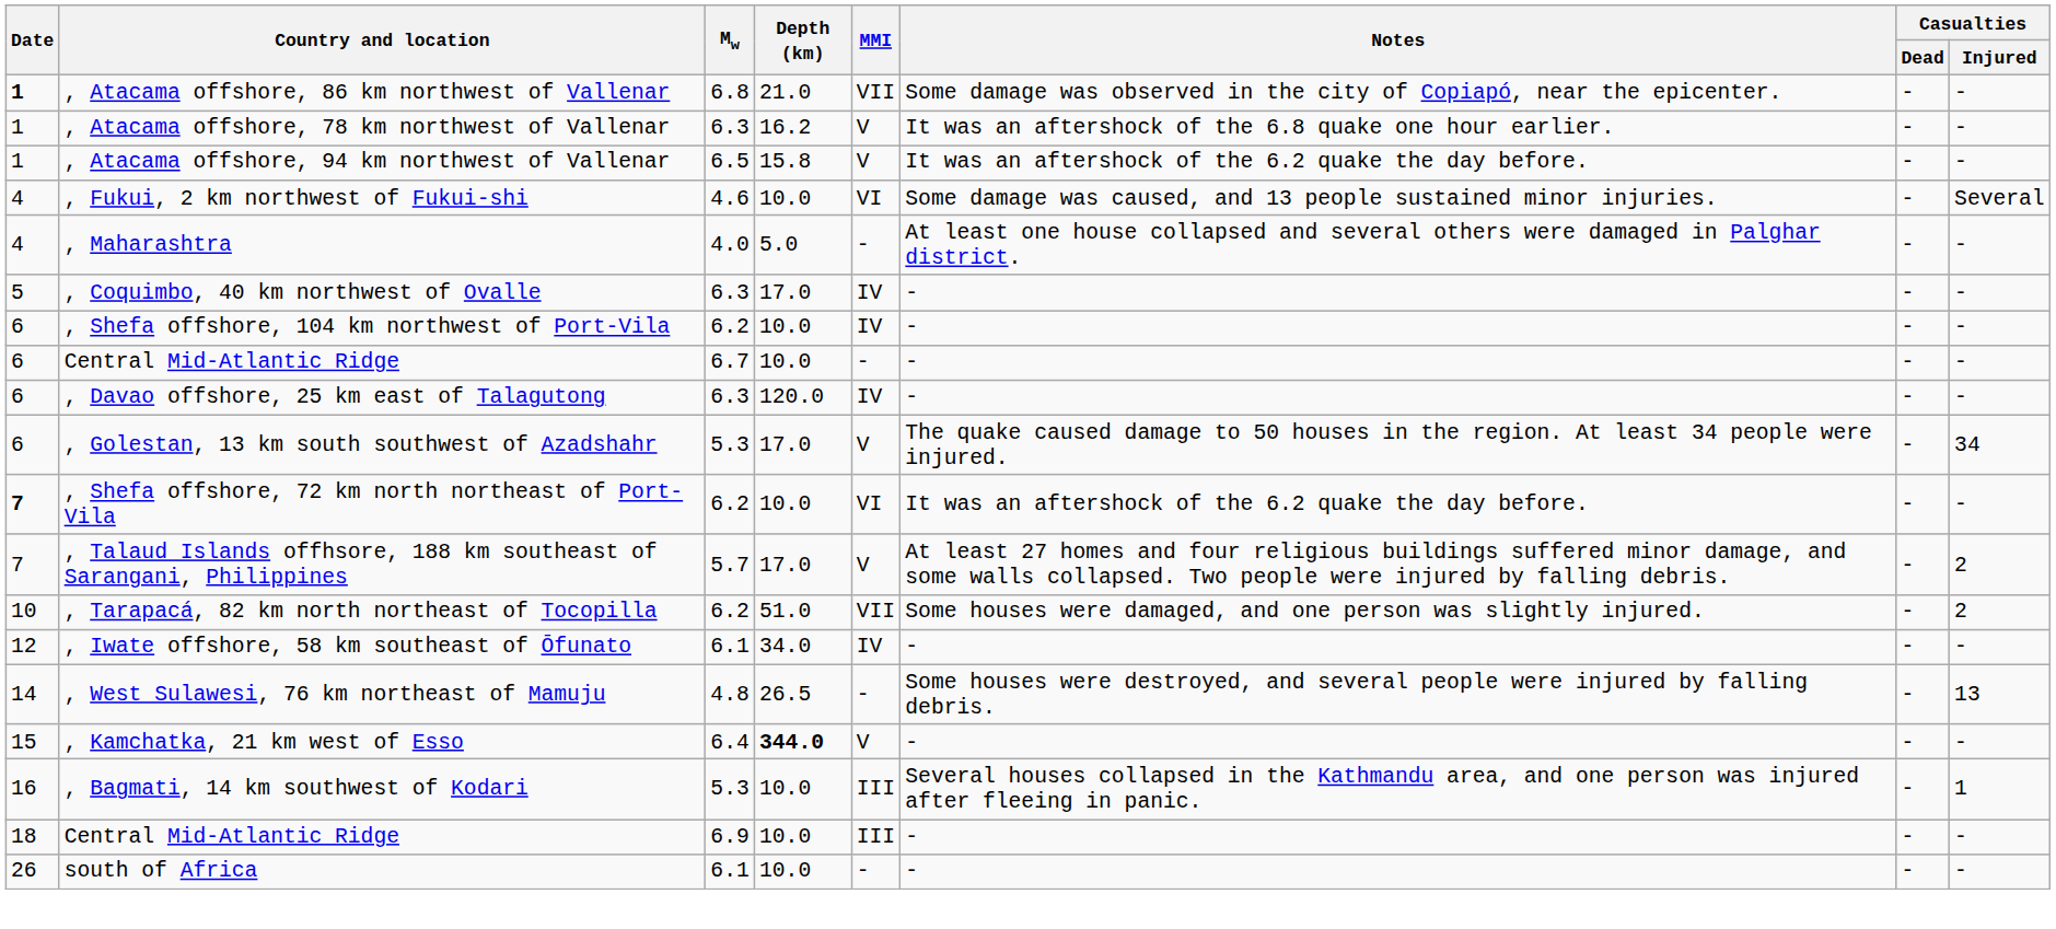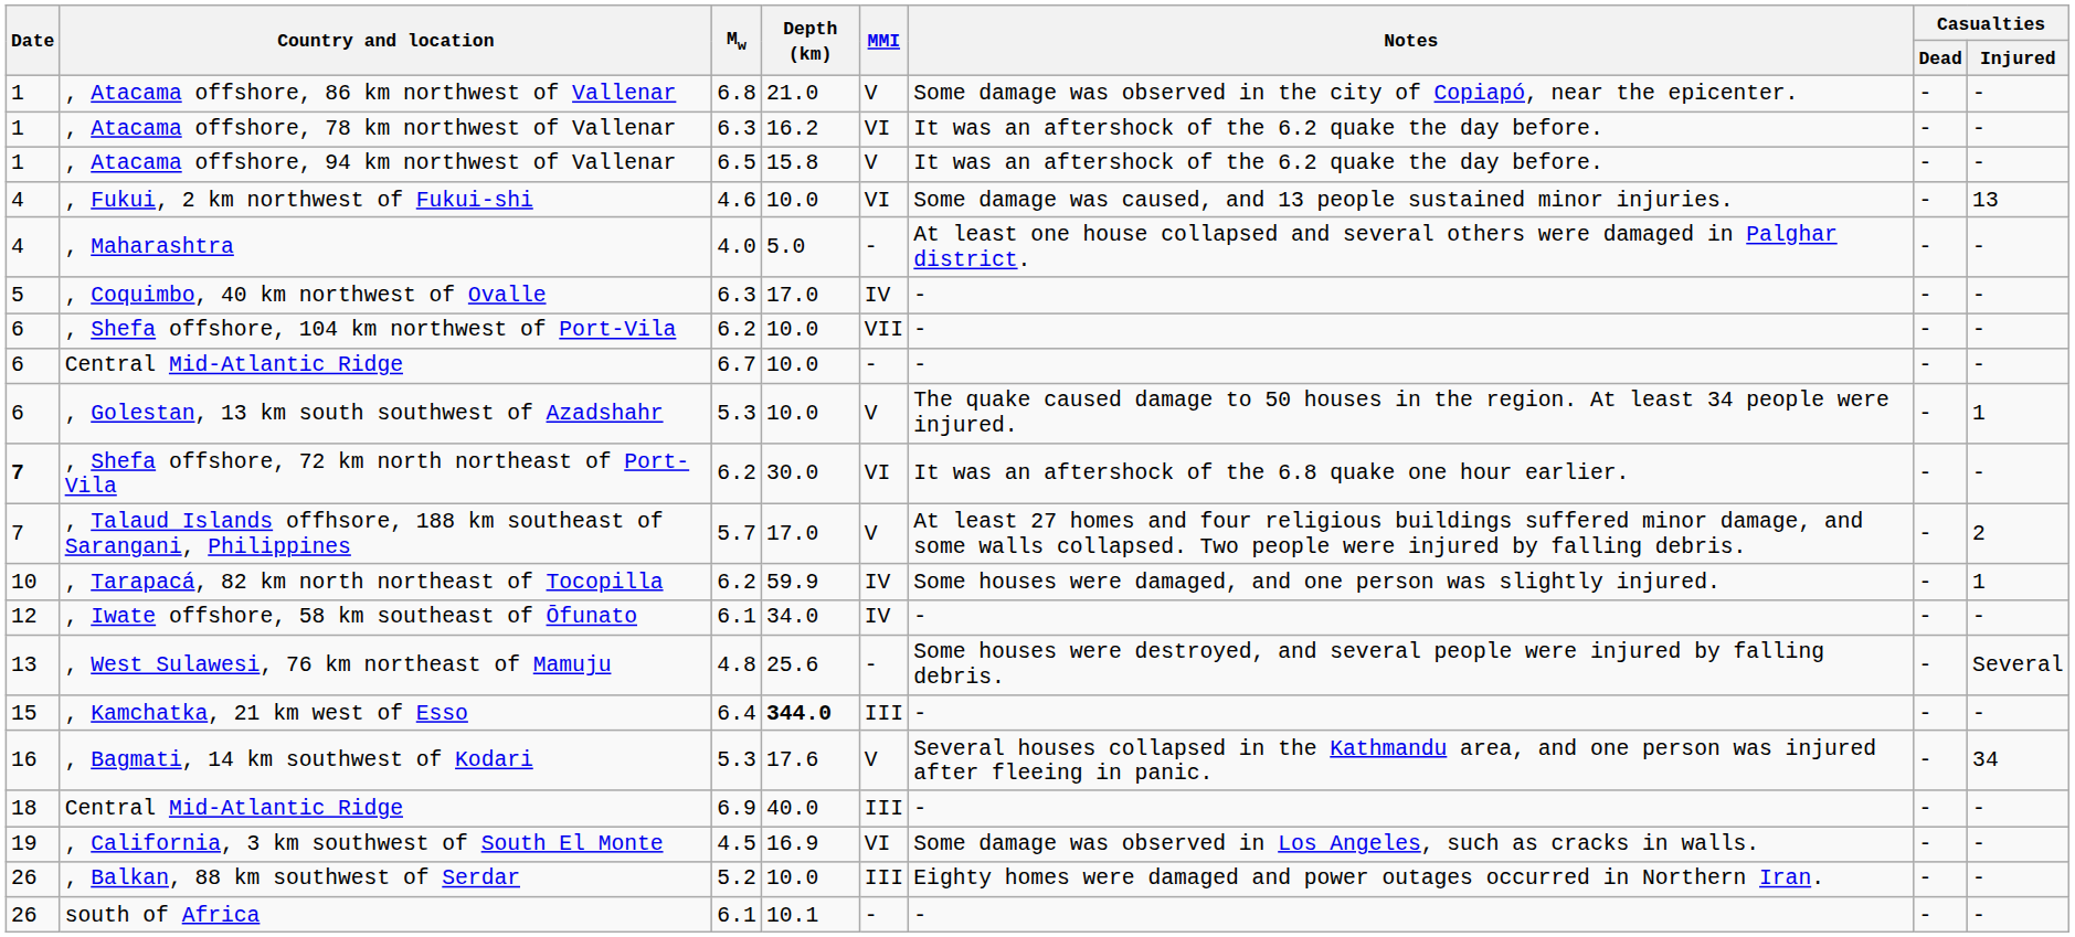 <table class="wikitable sortable" style="border:1px black; margin-left:1em;">
 <tr>
 <th rowspan="2"><small>Date</small></th>
 <th rowspan="2" style="width: 385px"><small>Country and location</small></th>
 <th rowspan="2"><small>M<sub>w</sub></small></th>
 <th rowspan="2"><small>Depth (km)</small></th>
 <th rowspan="2"><small><a href='#'>MMI</a></small></th>
 <th rowspan="2" class="unsortable"><small>Notes</small></th>
 <th colspan="2"><small>Casualties</small></th>
 </tr>
 <tr>
 <th><small>Dead</small></th>
 <th><small>Injured</small></th>
 </tr>
 <tr>
-<td><strong>1</strong></td>
+<td>1</td>
 <td>, <a href='#'>Atacama</a> offshore, 86 km northwest of <a href='#'>Vallenar</a></td>
 <td>6.8</td>
 <td>21.0</td>
-<td>VII</td>
+<td>V</td>
 <td>Some damage was observed in the city of <a href='#'>Copiapó</a>, near the epicenter.</td>
 <td>-</td>
 <td>-</td>
 </tr>
 <tr>
 <td>1</td>
 <td>, <a href='#'>Atacama</a> offshore, 78 km northwest of Vallenar</td>
 <td>6.3</td>
 <td>16.2</td>
-<td>V</td>
-<td>It was an aftershock of the 6.8 quake one hour earlier.</td>
+<td>VI</td>
+<td>It was an aftershock of the 6.2 quake the day before.</td>
 <td>-</td>
 <td>-</td>
 </tr>
 <tr>
 <td>1</td>
 <td>, <a href='#'>Atacama</a> offshore, 94 km northwest of Vallenar</td>
 <td>6.5</td>
 <td>15.8</td>
 <td>V</td>
 <td>It was an aftershock of the 6.2 quake the day before.</td>
 <td>-</td>
 <td>-</td>
 </tr>
 <tr>
 <td>4</td>
 <td>, <a href='#'>Fukui</a>, 2 km northwest of <a href='#'>Fukui-shi</a></td>
 <td>4.6</td>
 <td>10.0</td>
 <td>VI</td>
 <td>Some damage was caused, and 13 people sustained minor injuries.</td>
 <td>-</td>
-<td>Several</td>
+<td>13</td>
 </tr>
 <tr>
 <td>4</td>
 <td>, <a href='#'>Maharashtra</a></td>
 <td>4.0</td>
 <td>5.0</td>
 <td>-</td>
 <td>At least one house collapsed and several others were damaged in <a href='#'>Palghar district</a>.</td>
 <td>-</td>
 <td>-</td>
 </tr>
 <tr>
 <td>5</td>
 <td>, <a href='#'>Coquimbo</a>, 40 km northwest of <a href='#'>Ovalle</a></td>
 <td>6.3</td>
 <td>17.0</td>
 <td>IV</td>
 <td>-</td>
 <td>-</td>
 <td>-</td>
 </tr>
 <tr>
 <td>6</td>
 <td>, <a href='#'>Shefa</a> offshore, 104 km northwest of <a href='#'>Port-Vila</a></td>
 <td>6.2</td>
 <td>10.0</td>
-<td>IV</td>
+<td>VII</td>
 <td>-</td>
 <td>-</td>
 <td>-</td>
 </tr>
 <tr>
 <td>6</td>
 <td>Central <a href='#'>Mid-Atlantic Ridge</a></td>
 <td>6.7</td>
 <td>10.0</td>
 <td>-</td>
 <td>-</td>
 <td>-</td>
 <td>-</td>
 </tr>
 <tr>
 <td>6</td>
-<td>, <a href='#'>Davao</a> offshore, 25 km east of <a href='#'>Talagutong</a></td>
-<td>6.3</td>
-<td>120.0</td>
-<td>IV</td>
-<td>-</td>
-<td>-</td>
-<td>-</td>
-</tr>
-<tr>
-<td>6</td>
 <td>, <a href='#'>Golestan</a>, 13 km south southwest of <a href='#'>Azadshahr</a></td>
 <td>5.3</td>
-<td>17.0</td>
+<td>10.0</td>
 <td>V</td>
 <td>The quake caused damage to 50 houses in the region. At least 34 people were injured.</td>
 <td>-</td>
-<td>34</td>
+<td>1</td>
 </tr>
 <tr>
 <td><strong>7</strong></td>
 <td>, <a href='#'>Shefa</a> offshore, 72 km north northeast of <a href='#'>Port-Vila</a></td>
 <td>6.2</td>
-<td>10.0</td>
+<td>30.0</td>
 <td>VI</td>
-<td>It was an aftershock of the 6.2 quake the day before.</td>
+<td>It was an aftershock of the 6.8 quake one hour earlier.</td>
 <td>-</td>
 <td>-</td>
 </tr>
 <tr>
 <td>7</td>
 <td>, <a href='#'>Talaud Islands</a> offhsore, 188 km southeast of <a href='#'>Sarangani</a>, <a href='#'>Philippines</a></td>
 <td>5.7</td>
 <td>17.0</td>
 <td>V</td>
 <td>At least 27 homes and four religious buildings suffered minor damage, and some walls collapsed. Two people were injured by falling debris.</td>
 <td>-</td>
 <td>2</td>
 </tr>
 <tr>
 <td>10</td>
 <td>, <a href='#'>Tarapacá</a>, 82 km north northeast of <a href='#'>Tocopilla</a></td>
 <td>6.2</td>
-<td>51.0</td>
-<td>VII</td>
+<td>59.9</td>
+<td>IV</td>
 <td>Some houses were damaged, and one person was slightly injured.</td>
 <td>-</td>
-<td>2</td>
+<td>1</td>
 </tr>
 <tr>
 <td>12</td>
 <td>, <a href='#'>Iwate</a> offshore, 58 km southeast of <a href='#'>Ōfunato</a></td>
 <td>6.1</td>
 <td>34.0</td>
 <td>IV</td>
 <td>-</td>
 <td>-</td>
 <td>-</td>
 </tr>
 <tr>
-<td>14</td>
+<td>13</td>
 <td>, <a href='#'>West Sulawesi</a>, 76 km northeast of <a href='#'>Mamuju</a></td>
 <td>4.8</td>
-<td>26.5</td>
+<td>25.6</td>
 <td>-</td>
 <td>Some houses were destroyed, and several people were injured by falling debris.</td>
 <td>-</td>
-<td>13</td>
+<td>Several</td>
 </tr>
 <tr>
 <td>15</td>
 <td>, <a href='#'>Kamchatka</a>, 21 km west of <a href='#'>Esso</a></td>
 <td>6.4</td>
 <td><strong>344.0</strong></td>
-<td>V</td>
+<td>III</td>
 <td>-</td>
 <td>-</td>
 <td>-</td>
 </tr>
 <tr>
 <td>16</td>
 <td>, <a href='#'>Bagmati</a>, 14 km southwest of <a href='#'>Kodari</a></td>
 <td>5.3</td>
-<td>10.0</td>
-<td>III</td>
+<td>17.6</td>
+<td>V</td>
 <td>Several houses collapsed in the <a href='#'>Kathmandu</a> area, and one person was injured after fleeing in panic.</td>
 <td>-</td>
-<td>1</td>
+<td>34</td>
 </tr>
 <tr>
 <td>18</td>
 <td>Central <a href='#'>Mid-Atlantic Ridge</a></td>
 <td>6.9</td>
+<td>40.0</td>
+<td>III</td>
+<td>-</td>
+<td>-</td>
+<td>-</td>
+</tr>
+<tr>
+<td>19</td>
+<td>, <a href='#'>California</a>, 3 km southwest of <a href='#'>South El Monte</a></td>
+<td>4.5</td>
+<td>16.9</td>
+<td>VI</td>
+<td>Some damage was observed in <a href='#'>Los Angeles</a>, such as cracks in walls.</td>
+<td>-</td>
+<td>-</td>
+</tr>
+<tr>
+<td>26</td>
+<td>, <a href='#'>Balkan</a>, 88 km southwest of <a href='#'>Serdar</a></td>
+<td>5.2</td>
 <td>10.0</td>
 <td>III</td>
-<td>-</td>
+<td>Eighty homes were damaged and power outages occurred in Northern <a href='#'>Iran</a>.</td>
 <td>-</td>
 <td>-</td>
 </tr>
 <tr>
 <td>26</td>
 <td>south of <a href='#'>Africa</a></td>
 <td>6.1</td>
-<td>10.0</td>
+<td>10.1</td>
 <td>-</td>
 <td>-</td>
 <td>-</td>
 <td>-</td>
 </tr>
 <tr>
 </tr>
 </table>
